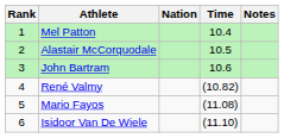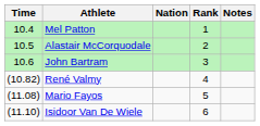 <table class="wikitable sortable" style="text-align:center">
 <tr>
-<th>Rank</th>
+<th>Time</th>
 <th>Athlete</th>
 <th>Nation</th>
-<th>Time</th>
+<th>Rank</th>
 <th>Notes</th>
 </tr>
 <tr bgcolor=#bbf3bb>
-<td>1</td>
+<td>10.4</td>
 <td align=left><a href='#'>Mel Patton</a></td>
 <td align=left></td>
-<td>10.4</td>
+<td>1</td>
 <td></td>
 </tr>
 <tr bgcolor=#bbf3bb>
-<td>2</td>
+<td>10.5</td>
 <td align=left><a href='#'>Alastair McCorquodale</a></td>
 <td align=left></td>
-<td>10.5</td>
+<td>2</td>
 <td></td>
 </tr>
 <tr bgcolor=#bbf3bb>
-<td>3</td>
+<td>10.6</td>
 <td align=left><a href='#'>John Bartram</a></td>
 <td align=left></td>
-<td>10.6</td>
+<td>3</td>
 <td></td>
 </tr>
 <tr>
-<td>4</td>
+<td>(10.82)</td>
 <td align=left><a href='#'>René Valmy</a></td>
 <td align=left></td>
-<td>(10.82)</td>
+<td>4</td>
 <td></td>
 </tr>
 <tr>
-<td>5</td>
+<td>(11.08)</td>
 <td align=left><a href='#'>Mario Fayos</a></td>
 <td align=left></td>
-<td>(11.08)</td>
+<td>5</td>
 <td></td>
 </tr>
 <tr>
-<td>6</td>
+<td>(11.10)</td>
 <td align=left><a href='#'>Isidoor Van De Wiele</a></td>
 <td align=left></td>
-<td>(11.10)</td>
+<td>6</td>
 <td></td>
 </tr>
 </table>
